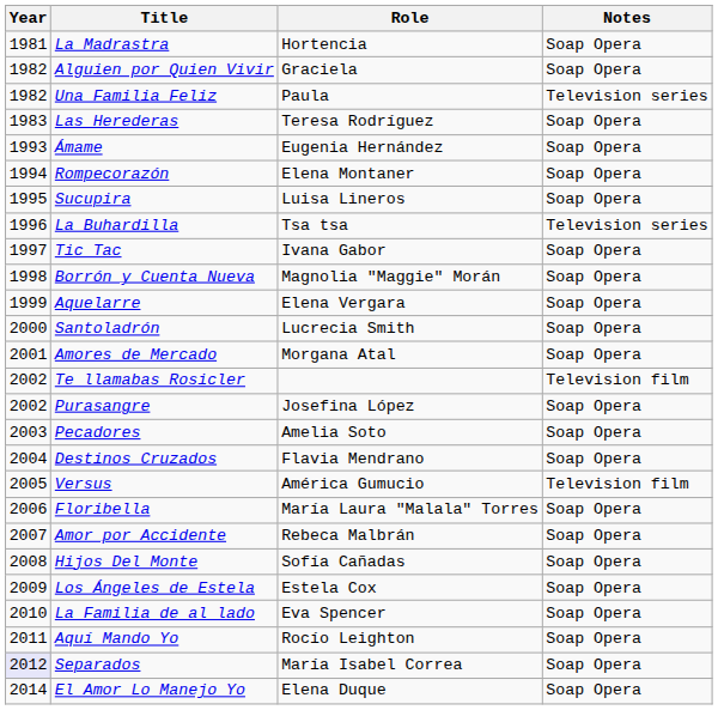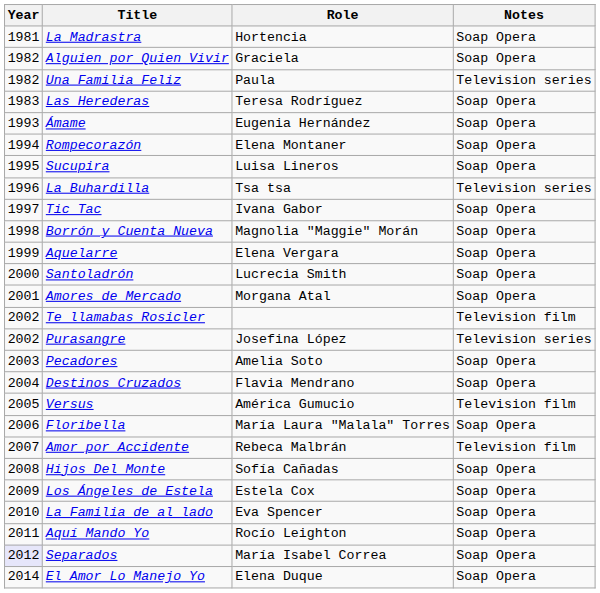 <table class="wikitable sortable">
 <tr>
 <th>Year</th>
 <th>Title</th>
 <th>Role</th>
 <th class="unsortable">Notes</th>
 </tr>
 <tr>
 <td>1981</td>
 <td><em><a href='#'>La Madrastra</a></em></td>
 <td>Hortencia</td>
 <td>Soap Opera</td>
 </tr>
 <tr>
 <td>1982</td>
 <td><em><a href='#'>Alguien por Quien Vivir</a></em></td>
 <td>Graciela</td>
 <td>Soap Opera</td>
 </tr>
 <tr>
 <td>1982</td>
 <td><em><a href='#'>Una Familia Feliz</a></em></td>
 <td>Paula</td>
 <td>Television series</td>
 </tr>
 <tr>
 <td>1983</td>
 <td><em><a href='#'>Las Herederas</a></em></td>
 <td>Teresa Rodríguez</td>
 <td>Soap Opera</td>
 </tr>
 <tr>
 <td>1993</td>
 <td><em><a href='#'>Ámame</a></em></td>
 <td>Eugenia Hernández</td>
 <td>Soap Opera</td>
 </tr>
 <tr>
 <td>1994</td>
 <td><em><a href='#'>Rompecorazón</a></em></td>
 <td>Elena Montaner</td>
 <td>Soap Opera</td>
 </tr>
 <tr>
 <td>1995</td>
 <td><em><a href='#'>Sucupira</a></em></td>
 <td>Luisa Lineros</td>
 <td>Soap Opera</td>
 </tr>
 <tr>
 <td>1996</td>
 <td><em><a href='#'>La Buhardilla</a></em></td>
 <td>Tsa tsa</td>
 <td>Television series</td>
 </tr>
 <tr>
 <td>1997</td>
 <td><em><a href='#'>Tic Tac</a></em></td>
 <td>Ivana Gabor</td>
 <td>Soap Opera</td>
 </tr>
 <tr>
 <td>1998</td>
 <td><em><a href='#'>Borrón y Cuenta Nueva</a></em></td>
 <td>Magnolia "Maggie" Morán</td>
 <td>Soap Opera</td>
 </tr>
 <tr>
 <td>1999</td>
 <td><em><a href='#'>Aquelarre</a></em></td>
 <td>Elena Vergara</td>
 <td>Soap Opera</td>
 </tr>
 <tr>
 <td>2000</td>
 <td><em><a href='#'>Santoladrón</a></em></td>
 <td>Lucrecia Smith</td>
 <td>Soap Opera</td>
 </tr>
 <tr>
 <td>2001</td>
 <td><em><a href='#'>Amores de Mercado</a></em></td>
 <td>Morgana Atal</td>
 <td>Soap Opera</td>
 </tr>
 <tr>
 <td>2002</td>
 <td><em><a href='#'>Te llamabas Rosicler</a></em></td>
 <td></td>
 <td>Television film</td>
 </tr>
 <tr>
 <td>2002</td>
 <td><em><a href='#'>Purasangre</a></em></td>
 <td>Josefina López</td>
-<td>Soap Opera</td>
+<td>Television series</td>
 </tr>
 <tr>
 <td>2003</td>
 <td><em><a href='#'>Pecadores</a></em></td>
 <td>Amelia Soto</td>
 <td>Soap Opera</td>
 </tr>
 <tr>
 <td>2004</td>
 <td><em><a href='#'>Destinos Cruzados</a></em></td>
 <td>Flavia Mendrano</td>
 <td>Soap Opera</td>
 </tr>
 <tr>
 <td>2005</td>
 <td><em><a href='#'>Versus</a></em></td>
 <td>América Gumucio</td>
 <td>Television film</td>
 </tr>
 <tr>
 <td>2006</td>
 <td><em><a href='#'>Floribella</a></em></td>
 <td>María Laura "Malala" Torres</td>
 <td>Soap Opera</td>
 </tr>
 <tr>
 <td>2007</td>
 <td><em><a href='#'>Amor por Accidente</a></em></td>
 <td>Rebeca Malbrán</td>
-<td>Soap Opera</td>
+<td>Television film</td>
 </tr>
 <tr>
 <td>2008</td>
 <td><em><a href='#'>Hijos Del Monte</a></em></td>
 <td>Sofía Cañadas</td>
 <td>Soap Opera</td>
 </tr>
 <tr>
 <td>2009</td>
 <td><em><a href='#'>Los Ángeles de Estela</a></em></td>
 <td>Estela Cox</td>
 <td>Soap Opera</td>
 </tr>
 <tr>
 <td>2010</td>
 <td><em><a href='#'>La Familia de al lado</a></em></td>
 <td>Eva Spencer</td>
 <td>Soap Opera</td>
 </tr>
 <tr>
 <td>2011</td>
 <td><em><a href='#'>Aquí Mando Yo</a></em></td>
 <td>Rocío Leighton</td>
 <td>Soap Opera</td>
 </tr>
 <tr>
 <td style="background: lavender;">2012</td>
 <td><em><a href='#'>Separados</a></em></td>
 <td>María Isabel Correa</td>
 <td>Soap Opera</td>
 </tr>
 <tr>
 <td>2014</td>
 <td><em><a href='#'>El Amor Lo Manejo Yo</a></em></td>
 <td>Elena Duque</td>
 <td>Soap Opera</td>
 </tr>
 </table>
